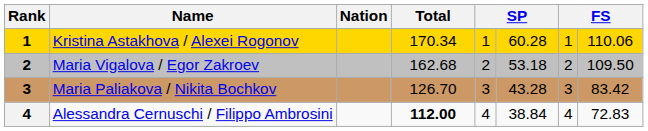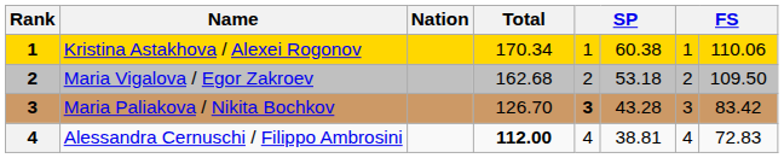 <table class="wikitable sortable">
 <tr>
 <th>Rank</th>
 <th>Name</th>
 <th>Nation</th>
 <th width="80px">Total</th>
 <th colspan="2" width="80px"><a href='#'>SP</a></th>
 <th colspan="2" width="80px"><a href='#'>FS</a></th>
 </tr>
 <tr bgcolor="gold">
 <td align="center"><strong>1</strong></td>
 <td><a href='#'>Kristina Astakhova</a> / <a href='#'>Alexei Rogonov</a></td>
 <td></td>
 <td align="center">170.34</td>
 <td align="center">1</td>
-<td align="center">60.28</td>
+<td align="center">60.38</td>
 <td align="center">1</td>
 <td align="center">110.06</td>
 </tr>
 <tr bgcolor="silver">
 <td align="center"><strong>2</strong></td>
 <td><a href='#'>Maria Vigalova</a> / <a href='#'>Egor Zakroev</a></td>
 <td></td>
 <td align="center">162.68</td>
 <td align="center">2</td>
 <td align="center">53.18</td>
 <td align="center">2</td>
 <td align="center">109.50</td>
 </tr>
 <tr bgcolor="cc9966">
 <td align="center"><strong>3</strong></td>
 <td><a href='#'>Maria Paliakova</a> / <a href='#'>Nikita Bochkov</a></td>
 <td></td>
 <td align="center">126.70</td>
-<td align="center">3</td>
+<td align="center"><strong>3</strong></td>
 <td align="center">43.28</td>
 <td align="center">3</td>
 <td align="center">83.42</td>
 </tr>
 <tr>
 <th>4</th>
 <td><a href='#'>Alessandra Cernuschi</a> / <a href='#'>Filippo Ambrosini</a></td>
 <td></td>
 <td align="center"><strong>112.00</strong></td>
 <td align="center">4</td>
-<td align="center">38.84</td>
+<td align="center">38.81</td>
 <td align="center">4</td>
 <td align="center">72.83</td>
 </tr>
 </table>
